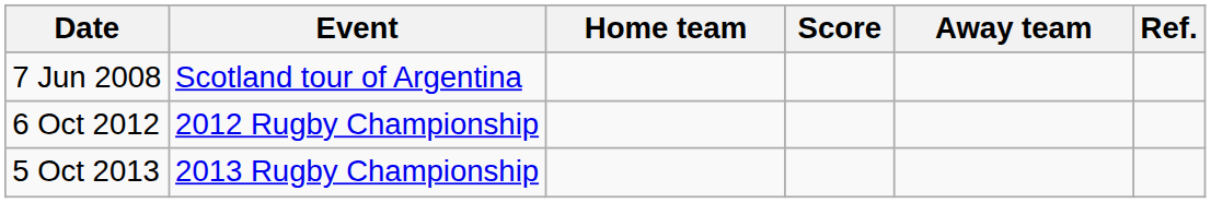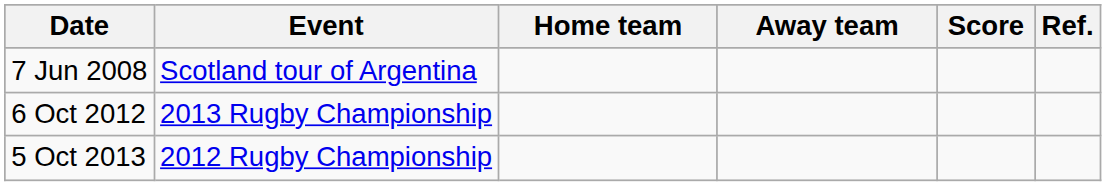 <table class="wikitable"  style="text-align:left; width:;">
 <tr>
 <th>Date</th>
 <th width= px>Event</th>
 <th width=120px>Home team</th>
+<th width=120px>Away team</th>
 <th width=50px>Score</th>
-<th width=120px>Away team</th>
 <th>Ref.</th>
 </tr>
 <tr>
 <td>7 Jun 2008</td>
 <td><a href='#'>Scotland tour of Argentina</a></td>
 <td></td>
 <td></td>
 <td></td>
 <td></td>
 </tr>
 <tr>
 <td>6 Oct 2012</td>
-<td><a href='#'>2012 Rugby Championship</a></td>
+<td><a href='#'>2013 Rugby Championship</a></td>
 <td></td>
 <td></td>
 <td></td>
 <td></td>
 </tr>
 <tr>
 <td>5 Oct 2013</td>
-<td><a href='#'>2013 Rugby Championship</a></td>
+<td><a href='#'>2012 Rugby Championship</a></td>
 <td></td>
 <td></td>
 <td></td>
 <td></td>
 </tr>
 </table>
